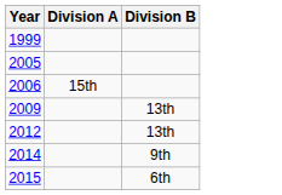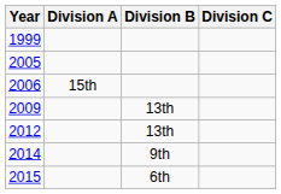 <table class="wikitable" style="text-align:center">
 <tr>
 <th>Year</th>
 <th>Division A</th>
 <th>Division B</th>
+<th>Division C</th>
 </tr>
 <tr>
 <td><a href='#'>1999</a></td>
+<td></td>
 <td></td>
 <td></td>
 </tr>
 <tr>
 <td><a href='#'>2005</a></td>
 <td></td>
 <td></td>
+<td></td>
 </tr>
 <tr>
 <td><a href='#'>2006</a></td>
 <td>15th</td>
+<td></td>
 <td></td>
 </tr>
 <tr>
 <td><a href='#'>2009</a></td>
 <td></td>
 <td>13th</td>
+<td></td>
 </tr>
 <tr>
 <td><a href='#'>2012</a></td>
 <td></td>
 <td>13th</td>
+<td></td>
 </tr>
 <tr>
 <td><a href='#'>2014</a></td>
 <td></td>
 <td>9th</td>
+<td></td>
 </tr>
 <tr>
 <td><a href='#'>2015</a></td>
 <td></td>
 <td>6th</td>
+<td></td>
 </tr>
 </table>
